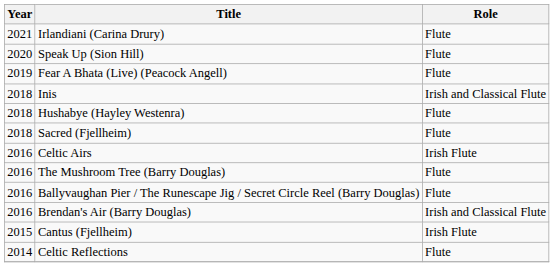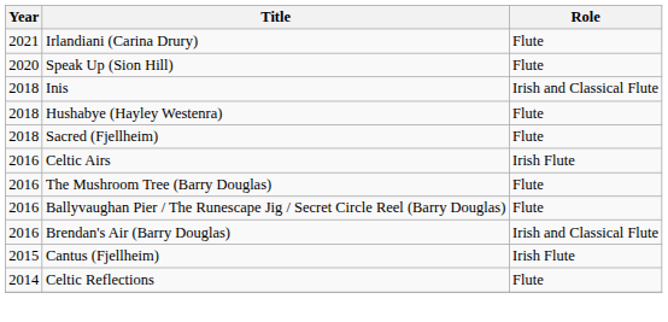 <table class="wikitable">
 <tr>
 <th>Year</th>
 <th>Title</th>
 <th>Role</th>
 </tr>
 <tr>
 <td>2021</td>
 <td>Irlandiani (Carina Drury)</td>
 <td>Flute</td>
 </tr>
 <tr>
 <td>2020</td>
 <td>Speak Up (Sion Hill)</td>
-<td>Flute</td>
-</tr>
-<tr>
-<td>2019</td>
-<td>Fear A Bhata (Live) (Peacock Angell)</td>
 <td>Flute</td>
 </tr>
 <tr>
 <td>2018</td>
 <td>Inis</td>
 <td>Irish and Classical Flute</td>
 </tr>
 <tr>
 <td>2018</td>
 <td>Hushabye (Hayley Westenra)</td>
 <td>Flute</td>
 </tr>
 <tr>
 <td>2018</td>
 <td>Sacred (Fjellheim)</td>
 <td>Flute</td>
 </tr>
 <tr>
 <td>2016</td>
 <td>Celtic Airs</td>
 <td>Irish Flute</td>
 </tr>
 <tr>
 <td>2016</td>
 <td>The Mushroom Tree (Barry Douglas)</td>
 <td>Flute</td>
 </tr>
 <tr>
 <td>2016</td>
 <td>Ballyvaughan Pier / The Runescape Jig / Secret Circle Reel (Barry Douglas)</td>
 <td>Flute</td>
 </tr>
 <tr>
 <td>2016</td>
 <td>Brendan's Air (Barry Douglas)</td>
 <td>Irish and Classical Flute</td>
 </tr>
 <tr>
 <td>2015</td>
 <td>Cantus (Fjellheim)</td>
 <td>Irish Flute</td>
 </tr>
 <tr>
 <td>2014</td>
 <td>Celtic Reflections</td>
 <td>Flute</td>
 </tr>
 <tr>
 </tr>
 </table>
